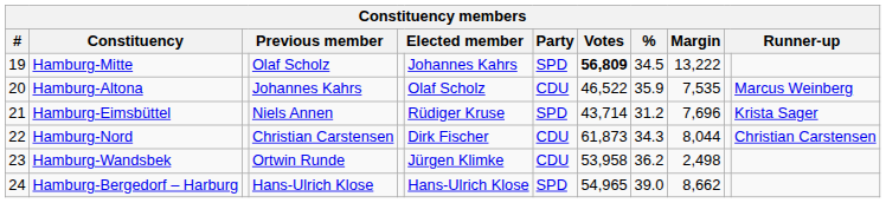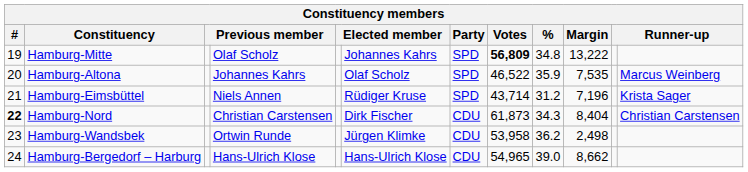 <table class="wikitable sortable" style="text-align:right">
 <tr>
 <th colspan="12">Constituency members</th>
 </tr>
 <tr>
 <th>#</th>
 <th>Constituency</th>
 <th colspan="2">Previous member</th>
 <th colspan="2">Elected member</th>
 <th>Party</th>
 <th>Votes</th>
 <th>%</th>
 <th>Margin</th>
 <th colspan="2">Runner-up</th>
 </tr>
 <tr>
 <td>19</td>
 <td align=left><a href='#'>Hamburg-Mitte</a></td>
 <td bgcolor=></td>
 <td align=left><a href='#'>Olaf Scholz</a></td>
 <td bgcolor=></td>
 <td align=left><a href='#'>Johannes Kahrs</a></td>
 <td align=left><a href='#'>SPD</a></td>
 <td><strong>56,809</strong></td>
-<td>34.5</td>
+<td>34.8</td>
 <td>13,222</td>
 <td bgcolor=></td>
 <td align=left></td>
 </tr>
 <tr>
 <td>20</td>
 <td align=left><a href='#'>Hamburg-Altona</a></td>
 <td bgcolor=></td>
 <td align=left><a href='#'>Johannes Kahrs</a></td>
 <td bgcolor=></td>
 <td align=left><a href='#'>Olaf Scholz</a></td>
-<td align=left><a href='#'>CDU</a></td>
+<td align=left><a href='#'>SPD</a></td>
 <td>46,522</td>
 <td>35.9</td>
 <td>7,535</td>
 <td bgcolor=></td>
 <td align=left><a href='#'>Marcus Weinberg</a></td>
 </tr>
 <tr>
 <td>21</td>
 <td align=left><a href='#'>Hamburg-Eimsbüttel</a></td>
 <td bgcolor=></td>
 <td align=left><a href='#'>Niels Annen</a></td>
 <td bgcolor=></td>
 <td align=left><a href='#'>Rüdiger Kruse</a></td>
 <td align=left><a href='#'>SPD</a></td>
 <td>43,714</td>
 <td>31.2</td>
-<td>7,696</td>
+<td>7,196</td>
 <td bgcolor=></td>
 <td align=left><a href='#'>Krista Sager</a></td>
 </tr>
 <tr>
-<td>22</td>
+<td><strong>22</strong></td>
 <td align=left><a href='#'>Hamburg-Nord</a></td>
 <td bgcolor=></td>
 <td align=left><a href='#'>Christian Carstensen</a></td>
 <td bgcolor=></td>
 <td align=left><a href='#'>Dirk Fischer</a></td>
 <td align=left><a href='#'>CDU</a></td>
 <td>61,873</td>
 <td>34.3</td>
-<td>8,044</td>
+<td>8,404</td>
 <td bgcolor=></td>
 <td align=left><a href='#'>Christian Carstensen</a></td>
 </tr>
 <tr>
 <td>23</td>
 <td align=left><a href='#'>Hamburg-Wandsbek</a></td>
 <td bgcolor=></td>
 <td align=left><a href='#'>Ortwin Runde</a></td>
 <td bgcolor=></td>
 <td align=left><a href='#'>Jürgen Klimke</a></td>
 <td align=left><a href='#'>CDU</a></td>
 <td>53,958</td>
 <td>36.2</td>
 <td>2,498</td>
 <td bgcolor=></td>
 <td align=left></td>
 </tr>
 <tr>
 <td>24</td>
 <td align=left><a href='#'>Hamburg-Bergedorf – Harburg</a></td>
 <td bgcolor=></td>
 <td align=left><a href='#'>Hans-Ulrich Klose</a></td>
 <td bgcolor=></td>
 <td align=left><a href='#'>Hans-Ulrich Klose</a></td>
-<td align=left><a href='#'>SPD</a></td>
+<td align=left><a href='#'>CDU</a></td>
 <td>54,965</td>
 <td>39.0</td>
 <td>8,662</td>
 <td bgcolor=></td>
 <td align=left></td>
 </tr>
 </table>
